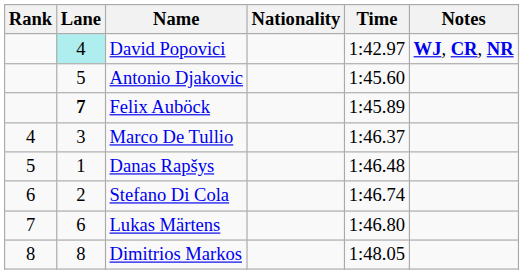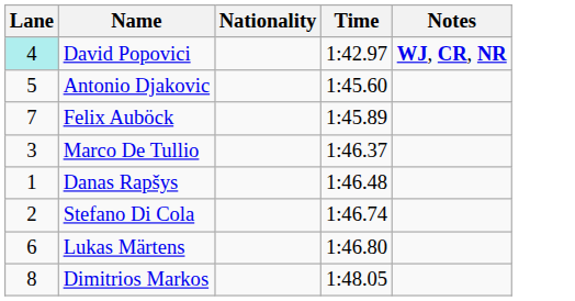 <table class="wikitable sortable" style="text-align:center">
 <tr>
-<th>Rank</th>
 <th>Lane</th>
 <th>Name</th>
 <th>Nationality</th>
 <th>Time</th>
 <th>Notes</th>
 </tr>
 <tr>
-<td></td>
 <td style="background: paleturquoise;">4</td>
 <td align=left><a href='#'>David Popovici</a></td>
 <td align=left></td>
 <td>1:42.97</td>
 <td><strong><a href='#'>WJ</a></strong>, <strong><a href='#'>CR</a></strong>, <strong><a href='#'>NR</a></strong></td>
 </tr>
 <tr>
-<td></td>
 <td>5</td>
 <td align=left><a href='#'>Antonio Djakovic</a></td>
 <td align=left></td>
 <td>1:45.60</td>
 <td></td>
 </tr>
 <tr>
-<td></td>
-<td><strong>7</strong></td>
+<td>7</td>
 <td align=left><a href='#'>Felix Auböck</a></td>
 <td align=left></td>
 <td>1:45.89</td>
 <td></td>
 </tr>
 <tr>
-<td>4</td>
 <td>3</td>
 <td align=left><a href='#'>Marco De Tullio</a></td>
 <td align=left></td>
 <td>1:46.37</td>
 <td></td>
 </tr>
 <tr>
-<td>5</td>
 <td>1</td>
 <td align=left><a href='#'>Danas Rapšys</a></td>
 <td align=left></td>
 <td>1:46.48</td>
 <td></td>
 </tr>
 <tr>
-<td>6</td>
 <td>2</td>
 <td align=left><a href='#'>Stefano Di Cola</a></td>
 <td align=left></td>
 <td>1:46.74</td>
 <td></td>
 </tr>
 <tr>
-<td>7</td>
 <td>6</td>
 <td align=left><a href='#'>Lukas Märtens</a></td>
 <td align=left></td>
 <td>1:46.80</td>
 <td></td>
 </tr>
 <tr>
 <td>8</td>
-<td>8</td>
 <td align=left><a href='#'>Dimitrios Markos</a></td>
 <td align=left></td>
 <td>1:48.05</td>
 <td></td>
 </tr>
 </table>
